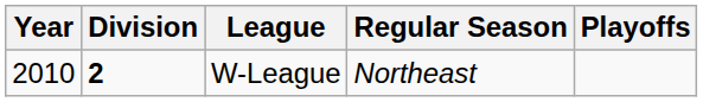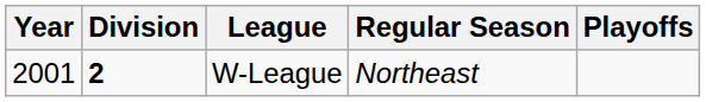 <table class="wikitable">
 <tr>
 <th>Year</th>
 <th>Division</th>
 <th>League</th>
 <th>Regular Season</th>
 <th>Playoffs</th>
 </tr>
 <tr>
-<td>2010</td>
+<td>2001</td>
 <td><strong>2</strong></td>
 <td>W-League</td>
 <td><em>Northeast</em></td>
 <td></td>
 </tr>
 </table>
